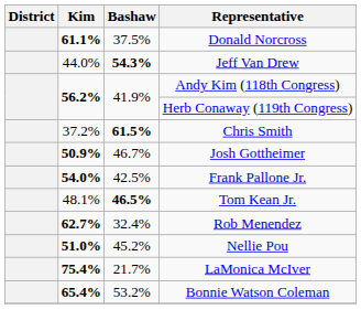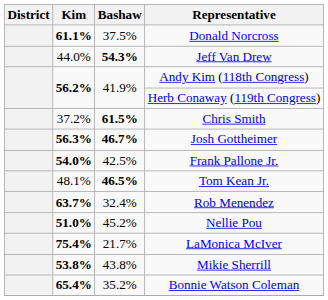 <table class=wikitable>
 <tr>
 <th>District</th>
 <th>Kim</th>
 <th>Bashaw</th>
 <th>Representative</th>
 </tr>
 <tr align=center>
 <th></th>
 <td><strong>61.1%</strong></td>
 <td>37.5%</td>
 <td><a href='#'>Donald Norcross</a></td>
 </tr>
 <tr align=center>
 <th></th>
 <td>44.0%</td>
 <td><strong>54.3%</strong></td>
 <td><a href='#'>Jeff Van Drew</a></td>
 </tr>
 <tr align=center>
 <th rowspan=2 ></th>
 <td rowspan=2><strong>56.2%</strong></td>
 <td rowspan=2>41.9%</td>
 <td><a href='#'>Andy Kim</a> (<a href='#'>118th Congress</a>)</td>
 </tr>
 <tr align=center>
 <td><a href='#'>Herb Conaway</a> (<a href='#'>119th Congress</a>)</td>
 </tr>
 <tr align=center>
 <th></th>
 <td>37.2%</td>
 <td><strong>61.5%</strong></td>
 <td><a href='#'>Chris Smith</a></td>
 </tr>
 <tr align=center>
 <th></th>
-<td><strong>50.9%</strong></td>
-<td>46.7%</td>
+<td><strong>56.3%</strong></td>
+<td><strong>46.7%</strong></td>
 <td><a href='#'>Josh Gottheimer</a></td>
 </tr>
 <tr align=center>
 <th></th>
 <td><strong>54.0%</strong></td>
 <td>42.5%</td>
 <td><a href='#'>Frank Pallone Jr.</a></td>
 </tr>
 <tr align=center>
 <th></th>
 <td>48.1%</td>
 <td><strong>46.5%</strong></td>
 <td><a href='#'>Tom Kean Jr.</a></td>
 </tr>
 <tr align=center>
 <th></th>
-<td><strong>62.7%</strong></td>
+<td><strong>63.7%</strong></td>
 <td>32.4%</td>
 <td><a href='#'>Rob Menendez</a></td>
 </tr>
 <tr align=center>
 <th></th>
 <td><strong>51.0%</strong></td>
 <td>45.2%</td>
 <td><a href='#'>Nellie Pou</a></td>
 </tr>
 <tr align=center>
 <th></th>
 <td><strong>75.4%</strong></td>
 <td>21.7%</td>
 <td><a href='#'>LaMonica McIver</a></td>
 </tr>
 <tr align=center>
 <th></th>
+<td><strong>53.8%</strong></td>
+<td>43.8%</td>
+<td><a href='#'>Mikie Sherrill</a></td>
+</tr>
+<tr align=center>
+<th></th>
 <td><strong>65.4%</strong></td>
-<td>53.2%</td>
+<td>35.2%</td>
 <td><a href='#'>Bonnie Watson Coleman</a></td>
 </tr>
 <tr align=center>
 </tr>
 </table>
